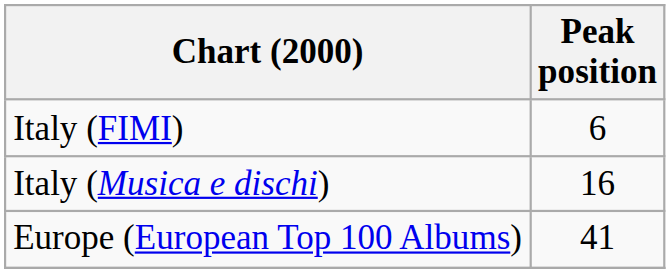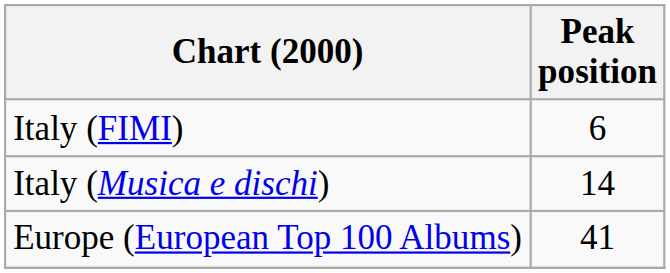 <table class="wikitable sortable">
 <tr>
 <th scope="col">Chart (2000)</th>
 <th scope="col">Peak<br>position</th>
 </tr>
 <tr>
 <td align="left">Italy (<a href='#'>FIMI</a>)</td>
 <td align="center">6</td>
 </tr>
 <tr>
 <td align="left">Italy (<em><a href='#'>Musica e dischi</a></em>)</td>
-<td align="center">16</td>
+<td align="center">14</td>
 </tr>
 <tr>
 <td align="left">Europe (<a href='#'>European Top 100 Albums</a>)</td>
 <td align="center">41</td>
 </tr>
 <tr>
 </tr>
 </table>
